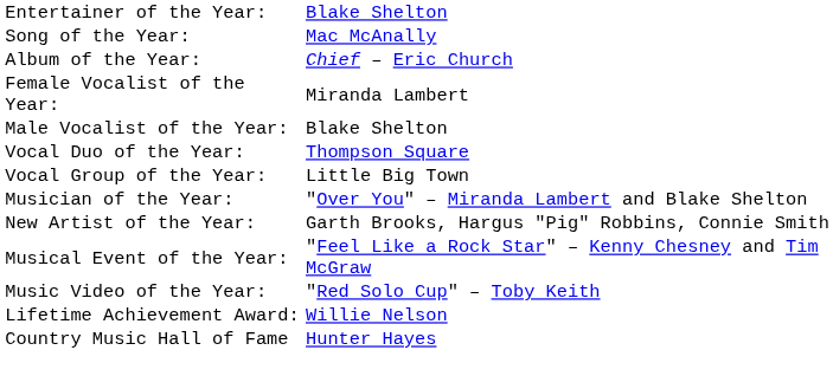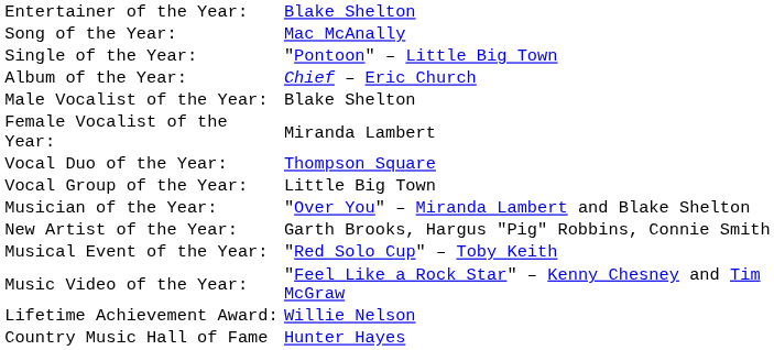 <table cellspacing="0" border="0" cellpadding="1">
 <tr>
 <td>Entertainer of the Year:</td>
 <td><a href='#'>Blake Shelton</a></td>
 </tr>
 <tr>
 <td>Song of the Year:</td>
 <td><a href='#'>Mac McAnally</a></td>
 </tr>
 <tr>
+<td>Single of the Year:</td>
+<td>"<a href='#'>Pontoon</a>" – <a href='#'>Little Big Town</a></td>
+</tr>
+<tr>
 <td>Album of the Year:</td>
 <td><em><a href='#'>Chief</a></em> – <a href='#'>Eric Church</a></td>
 </tr>
 <tr>
+<td>Male Vocalist of the Year:</td>
+<td>Blake Shelton</td>
+</tr>
+<tr>
 <td>Female Vocalist of the Year:</td>
 <td>Miranda Lambert</td>
-</tr>
-<tr>
-<td>Male Vocalist of the Year:</td>
-<td>Blake Shelton</td>
 </tr>
 <tr>
 <td>Vocal Duo of the Year:</td>
 <td><a href='#'>Thompson Square</a></td>
 </tr>
 <tr>
 <td>Vocal Group of the Year:</td>
 <td>Little Big Town</td>
 </tr>
 <tr>
 <td>Musician of the Year:</td>
 <td>"<a href='#'>Over You</a>" – <a href='#'>Miranda Lambert</a> and Blake Shelton</td>
 </tr>
 <tr>
 <td>New Artist of the Year:</td>
 <td>Garth Brooks, Hargus "Pig" Robbins, Connie Smith</td>
 </tr>
 <tr>
 <td>Musical Event of the Year:</td>
-<td>"<a href='#'>Feel Like a Rock Star</a>" – <a href='#'>Kenny Chesney</a> and <a href='#'>Tim McGraw</a></td>
+<td>"<a href='#'>Red Solo Cup</a>" – <a href='#'>Toby Keith</a></td>
 </tr>
 <tr>
 <td>Music Video of the Year:</td>
-<td>"<a href='#'>Red Solo Cup</a>" – <a href='#'>Toby Keith</a></td>
+<td>"<a href='#'>Feel Like a Rock Star</a>" – <a href='#'>Kenny Chesney</a> and <a href='#'>Tim McGraw</a></td>
 </tr>
 <tr>
 <td>Lifetime Achievement Award:</td>
 <td><a href='#'>Willie Nelson</a></td>
 </tr>
 <tr>
 <td>Country Music Hall of Fame</td>
 <td><a href='#'>Hunter Hayes</a></td>
 </tr>
 </table>
